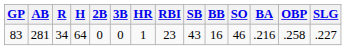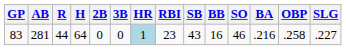 <table class="wikitable">
 <tr>
 <th><a href='#'>GP</a></th>
 <th><a href='#'>AB</a></th>
 <th><a href='#'>R</a></th>
 <th><a href='#'>H</a></th>
 <th><a href='#'>2B</a></th>
 <th><a href='#'>3B</a></th>
 <th><a href='#'>HR</a></th>
 <th><a href='#'>RBI</a></th>
 <th><a href='#'>SB</a></th>
 <th><a href='#'>BB</a></th>
 <th><a href='#'>SO</a></th>
 <th><a href='#'>BA</a></th>
 <th><a href='#'>OBP</a></th>
 <th><a href='#'>SLG</a></th>
 </tr>
 <tr align=center>
 <td>83</td>
 <td>281</td>
-<td>34</td>
+<td>44</td>
 <td>64</td>
 <td>0</td>
 <td>0</td>
-<td>1</td>
+<td style="background: lightblue;">1</td>
 <td>23</td>
 <td>43</td>
 <td>16</td>
 <td>46</td>
 <td>.216</td>
 <td>.258</td>
 <td>.227</td>
 </tr>
 </table>
